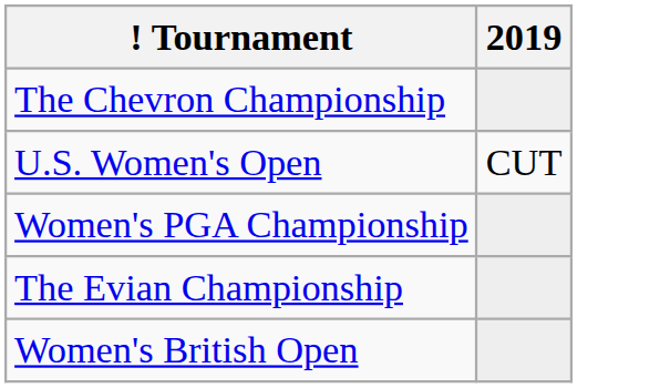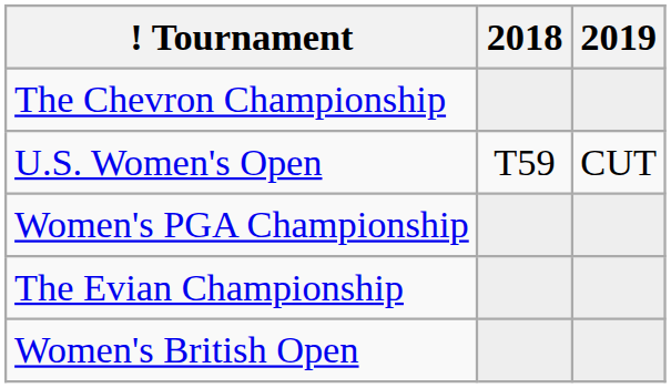 <table class="wikitable" style="font-size:95%;text-align:center;">
 <tr>
 <th>! Tournament</th>
+<th>2018</th>
 <th>2019</th>
 </tr>
 <tr>
 <td align=left><a href='#'>The Chevron Championship</a></td>
 <td style="background:#eeeeee;"></td>
+<td style="background:#eeeeee;"></td>
 </tr>
 <tr>
 <td align=left><a href='#'>U.S. Women's Open</a></td>
+<td>T59</td>
 <td>CUT</td>
 </tr>
 <tr>
 <td align=left><a href='#'>Women's PGA Championship</a></td>
 <td style="background:#eeeeee;"></td>
+<td style="background:#eeeeee;"></td>
 </tr>
 <tr>
 <td align=left><a href='#'>The Evian Championship</a></td>
+<td style="background:#eeeeee;"></td>
 <td style="background:#eeeeee;"></td>
 </tr>
 <tr>
 <td align=left><a href='#'>Women's British Open</a></td>
 <td style="background:#eeeeee;"></td>
+<td style="background:#eeeeee;"></td>
 </tr>
 </table>
